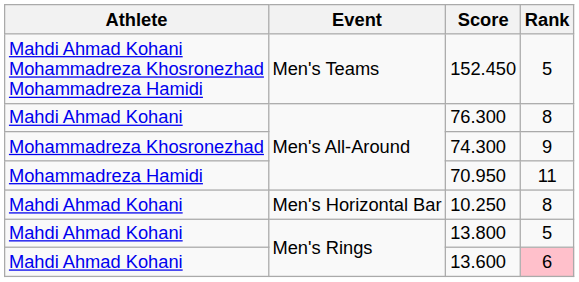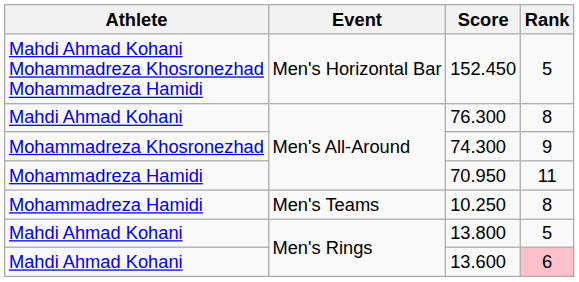 <table class="wikitable" style="font-size:90%;">
 <tr>
 <th>Athlete</th>
 <th>Event</th>
 <th>Score</th>
 <th>Rank</th>
 </tr>
 <tr>
 <td><a href='#'>Mahdi Ahmad Kohani</a><br><a href='#'>Mohammadreza Khosronezhad</a><br><a href='#'>Mohammadreza Hamidi</a></td>
-<td>Men's Teams</td>
+<td>Men's Horizontal Bar</td>
 <td>152.450</td>
 <td align=center>5</td>
 </tr>
 <tr>
 <td><a href='#'>Mahdi Ahmad Kohani</a></td>
 <td rowspan=3>Men's All-Around</td>
 <td>76.300</td>
 <td align=center>8</td>
 </tr>
 <tr>
 <td><a href='#'>Mohammadreza Khosronezhad</a></td>
 <td>74.300</td>
 <td align=center>9</td>
 </tr>
 <tr>
 <td><a href='#'>Mohammadreza Hamidi</a></td>
 <td>70.950</td>
 <td align=center>11</td>
 </tr>
 <tr>
-<td><a href='#'>Mahdi Ahmad Kohani</a></td>
-<td>Men's Horizontal Bar</td>
+<td><a href='#'>Mohammadreza Hamidi</a></td>
+<td>Men's Teams</td>
 <td>10.250</td>
 <td align=center>8</td>
 </tr>
 <tr>
 <td><a href='#'>Mahdi Ahmad Kohani</a></td>
 <td rowspan=2>Men's Rings</td>
 <td>13.800</td>
 <td align=center>5</td>
 </tr>
 <tr>
 <td><a href='#'>Mahdi Ahmad Kohani</a></td>
 <td>13.600</td>
 <td align=center style="background: pink;">6</td>
 </tr>
 </table>
